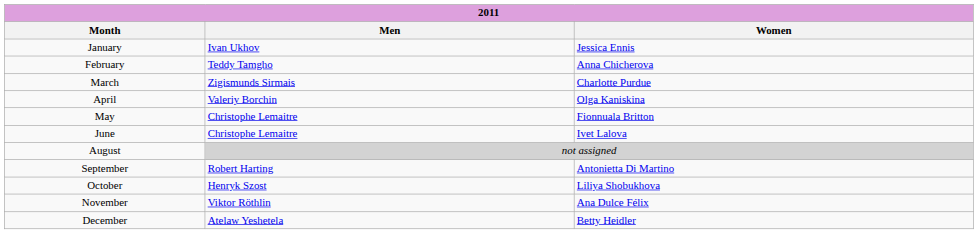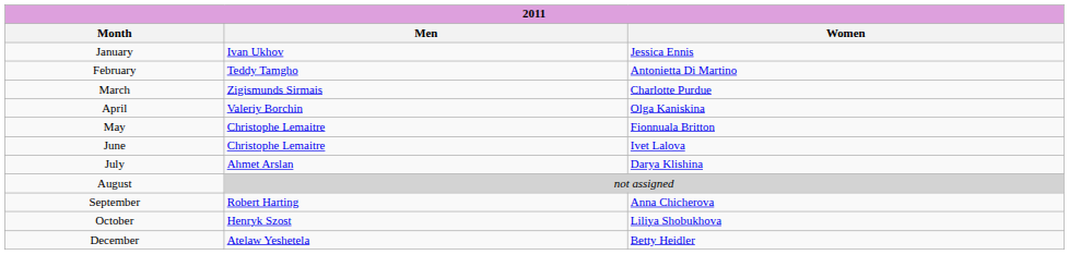 <table class="wikitable" width=90% style="font-size:100%; text-align:left;">
 <tr>
 <td colspan=3 bgcolor=plum align=center><strong>2011</strong></td>
 </tr>
 <tr>
 <th>Month</th>
 <th>Men</th>
 <th>Women</th>
 </tr>
 <tr>
 <td align=center>January</td>
 <td> <a href='#'>Ivan Ukhov</a></td>
 <td> <a href='#'>Jessica Ennis</a></td>
 </tr>
 <tr>
 <td align=center>February</td>
 <td> <a href='#'>Teddy Tamgho</a></td>
-<td> <a href='#'>Anna Chicherova</a></td>
+<td> <a href='#'>Antonietta Di Martino</a></td>
 </tr>
 <tr>
 <td align=center>March</td>
 <td> <a href='#'>Zigismunds Sirmais</a></td>
 <td> <a href='#'>Charlotte Purdue</a></td>
 </tr>
 <tr>
 <td align=center>April</td>
 <td> <a href='#'>Valeriy Borchin</a></td>
 <td> <a href='#'>Olga Kaniskina</a></td>
 </tr>
 <tr>
 <td align=center>May</td>
 <td> <a href='#'>Christophe Lemaitre</a></td>
 <td> <a href='#'>Fionnuala Britton</a></td>
 </tr>
 <tr>
 <td align=center>June</td>
 <td> <a href='#'>Christophe Lemaitre</a></td>
 <td> <a href='#'>Ivet Lalova</a></td>
 </tr>
 <tr>
+<td align=center>July</td>
+<td> <a href='#'>Ahmet Arslan</a></td>
+<td> <a href='#'>Darya Klishina</a></td>
+</tr>
+<tr>
 <td align=center>August</td>
 <td colspan=2 bgcolor=lightgrey align=center><em>not assigned</em></td>
 </tr>
 <tr>
 <td align=center>September</td>
 <td> <a href='#'>Robert Harting</a></td>
-<td> <a href='#'>Antonietta Di Martino</a></td>
+<td> <a href='#'>Anna Chicherova</a></td>
 </tr>
 <tr>
 <td align=center>October</td>
 <td> <a href='#'>Henryk Szost</a></td>
 <td> <a href='#'>Liliya Shobukhova</a></td>
 </tr>
 <tr>
-<td align=center>November</td>
-<td> <a href='#'>Viktor Röthlin</a></td>
-<td> <a href='#'>Ana Dulce Félix</a></td>
-</tr>
-<tr>
 <td align=center>December</td>
 <td> <a href='#'>Atelaw Yeshetela</a></td>
 <td> <a href='#'>Betty Heidler</a></td>
 </tr>
 </table>
